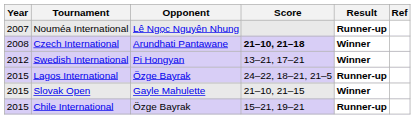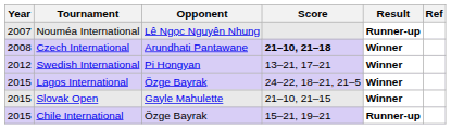 <table class="sortable wikitable" style="font-size: 90%;">
 <tr>
 <th>Year</th>
 <th>Tournament</th>
 <th>Opponent</th>
 <th>Score</th>
 <th>Result</th>
 <th>Ref</th>
 </tr>
 <tr style="background:#E9E9E9">
 <td align="center">2007</td>
 <td align="left">Nouméa International</td>
 <td align="left"> <a href='#'>Lê Ngọc Nguyên Nhung</a></td>
 <td align="left"></td>
 <td style="text-align:left; background:white"> <strong>Runner-up</strong></td>
 <td style="text-align:center; background:white"></td>
 </tr>
 <tr style="background:#D8CEF6">
 <td align="center">2008</td>
 <td align="left"><a href='#'>Czech International</a></td>
 <td align="left"> <a href='#'>Arundhati Pantawane</a></td>
 <td align="left"><strong>21–10, 21–18</strong></td>
 <td style="text-align:left; background:white"> <strong>Winner</strong></td>
 <td style="text-align:center; background:white"></td>
 </tr>
 <tr style="background:#D8CEF6">
 <td align="center">2012</td>
 <td align="left"><a href='#'>Swedish International</a></td>
 <td align="left"> <a href='#'>Pi Hongyan</a></td>
 <td align="left">13–21, 17–21</td>
 <td style="text-align:left; background:white"> <strong>Winner</strong></td>
 <td style="text-align:center; background:white"></td>
 </tr>
 <tr style="background:#D8CEF6">
 <td align="center">2015</td>
 <td align="left"><a href='#'>Lagos International</a></td>
 <td align="left"> <a href='#'>Özge Bayrak</a></td>
 <td align="left">24–22, 18–21, 21–5</td>
-<td style="text-align:left; background:white"> <strong>Runner-up</strong></td>
+<td style="text-align:left; background:white"> <strong>Winner</strong></td>
 <td style="text-align:center; background:white"></td>
 </tr>
 <tr style="background:#E9E9E9">
 <td align="center">2015</td>
 <td align="left"><a href='#'>Slovak Open</a></td>
 <td align="left"> <a href='#'>Gayle Mahulette</a></td>
 <td align="left">21–10, 21–15</td>
 <td style="text-align:left; background:white"> <strong>Winner</strong></td>
 <td style="text-align:center; background:white"></td>
 </tr>
 <tr style="background:#D8CEF6">
 <td align="center">2015</td>
 <td align="left"><a href='#'>Chile International</a></td>
 <td align="left"> Özge Bayrak</td>
 <td align="left">15–21, 19–21</td>
 <td style="text-align:left; background:white"> <strong>Runner-up</strong></td>
 <td style="text-align:center; background:white"></td>
 </tr>
 </table>
